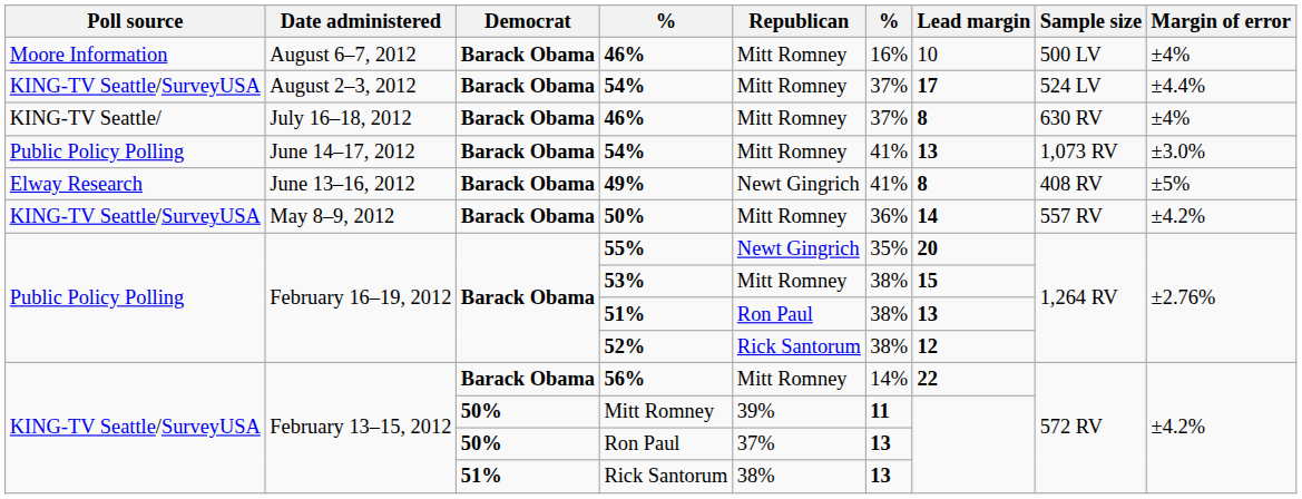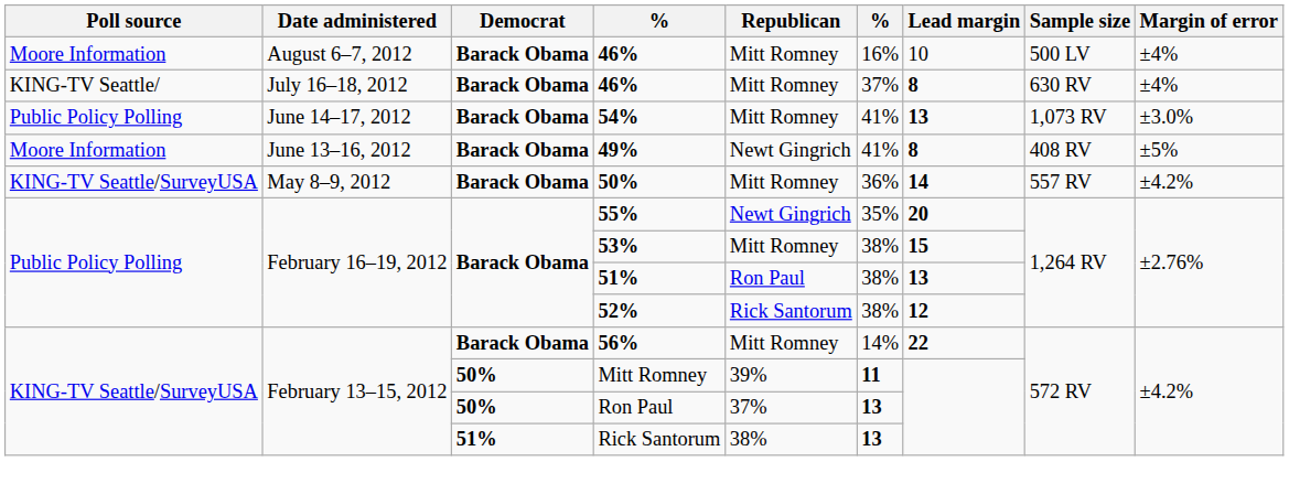 <table class="wikitable">
 <tr valign=bottom>
 <th>Poll source</th>
 <th>Date administered</th>
 <th>Democrat</th>
 <th>%</th>
 <th>Republican</th>
 <th>%</th>
 <th>Lead margin</th>
 <th>Sample size</th>
 <th>Margin of error</th>
 </tr>
 <tr>
 <td><a href='#'>Moore Information</a></td>
 <td>August 6–7, 2012</td>
 <td><strong>Barack Obama</strong></td>
 <td><strong>46%</strong></td>
 <td>Mitt Romney</td>
 <td>16%</td>
 <td>10</td>
 <td>500 LV</td>
 <td>±4%</td>
 </tr>
 <tr>
-<td><a href='#'>KING-TV Seattle</a>/<a href='#'>SurveyUSA</a></td>
-<td>August 2–3, 2012</td>
-<td><strong>Barack Obama</strong></td>
-<td><strong>54%</strong></td>
-<td>Mitt Romney</td>
-<td>37%</td>
-<td><strong>17</strong></td>
-<td>524 LV</td>
-<td>±4.4%</td>
-</tr>
-<tr>
 <td>KING-TV Seattle/</td>
 <td>July 16–18, 2012</td>
 <td><strong>Barack Obama</strong></td>
 <td><strong>46%</strong></td>
 <td>Mitt Romney</td>
 <td>37%</td>
 <td><strong>8</strong></td>
 <td>630 RV</td>
 <td>±4%</td>
 </tr>
 <tr>
 <td><a href='#'>Public Policy Polling</a></td>
 <td>June 14–17, 2012</td>
 <td><strong>Barack Obama</strong></td>
 <td><strong>54%</strong></td>
 <td>Mitt Romney</td>
 <td>41%</td>
 <td><strong>13</strong></td>
 <td>1,073 RV</td>
 <td>±3.0%</td>
 </tr>
 <tr>
-<td><a href='#'>Elway Research</a></td>
+<td><a href='#'>Moore Information</a></td>
 <td>June 13–16, 2012</td>
 <td><strong>Barack Obama</strong></td>
 <td><strong>49%</strong></td>
 <td>Newt Gingrich</td>
 <td>41%</td>
 <td><strong>8</strong></td>
 <td>408 RV</td>
 <td>±5%</td>
 </tr>
 <tr>
 <td><a href='#'>KING-TV Seattle</a>/<a href='#'>SurveyUSA</a></td>
 <td>May 8–9, 2012</td>
 <td><strong>Barack Obama</strong></td>
 <td><strong>50%</strong></td>
 <td>Mitt Romney</td>
 <td>36%</td>
 <td><strong>14</strong></td>
 <td>557 RV</td>
 <td>±4.2%</td>
 </tr>
 <tr>
 <td rowspan="4"><a href='#'>Public Policy Polling</a></td>
 <td rowspan="4">February 16–19, 2012</td>
 <td rowspan="4" ><strong>Barack Obama</strong></td>
 <td><strong>55%</strong></td>
 <td><a href='#'>Newt Gingrich</a></td>
 <td>35%</td>
 <td><strong>20</strong></td>
 <td rowspan="4">1,264 RV</td>
 <td rowspan="4">±2.76%</td>
 </tr>
 <tr>
 <td><strong>53%</strong></td>
 <td>Mitt Romney</td>
 <td>38%</td>
 <td><strong>15</strong></td>
 </tr>
 <tr>
 <td><strong>51%</strong></td>
 <td><a href='#'>Ron Paul</a></td>
 <td>38%</td>
 <td><strong>13</strong></td>
 </tr>
 <tr>
 <td><strong>52%</strong></td>
 <td><a href='#'>Rick Santorum</a></td>
 <td>38%</td>
 <td><strong>12</strong></td>
 </tr>
 <tr>
 <td rowspan=4><a href='#'>KING-TV Seattle</a>/<a href='#'>SurveyUSA</a></td>
 <td rowspan=4>February 13–15, 2012</td>
 <td><strong>Barack Obama</strong></td>
 <td><strong>56%</strong></td>
 <td>Mitt Romney</td>
 <td>14%</td>
 <td><strong>22</strong></td>
 <td rowspan=4>572 RV</td>
 <td rowspan=4>±4.2%</td>
 </tr>
 <tr>
 <td><strong>50%</strong></td>
 <td>Mitt Romney</td>
 <td>39%</td>
 <td><strong>11</strong></td>
 </tr>
 <tr>
 <td><strong>50%</strong></td>
 <td>Ron Paul</td>
 <td>37%</td>
 <td><strong>13</strong></td>
 </tr>
 <tr>
 <td><strong>51%</strong></td>
 <td>Rick Santorum</td>
 <td>38%</td>
 <td><strong>13</strong></td>
 </tr>
 </table>
